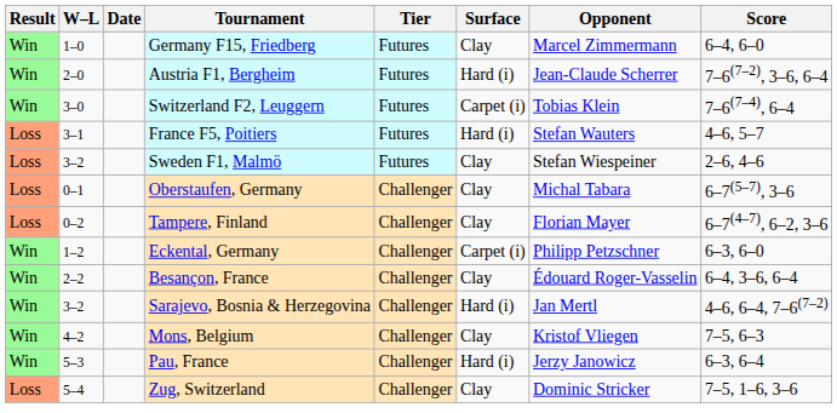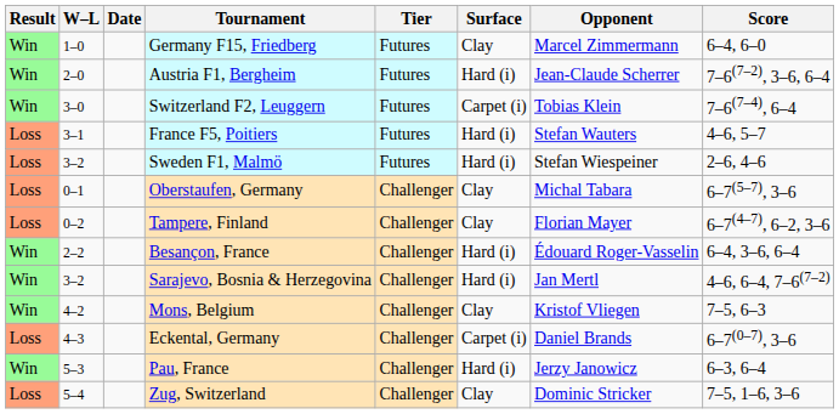 <table class="sortable wikitable nowrap">
 <tr>
 <th>Result</th>
 <th class="unsortable">W–L</th>
 <th>Date</th>
 <th>Tournament</th>
 <th>Tier</th>
 <th>Surface</th>
 <th>Opponent</th>
 <th class="unsortable">Score</th>
 </tr>
 <tr>
 <td bgcolor=98fb98>Win</td>
 <td><small>1–0</small></td>
 <td></td>
 <td bgcolor=cffcff>Germany F15, <a href='#'>Friedberg</a></td>
 <td bgcolor=cffcff>Futures</td>
 <td>Clay</td>
 <td> <a href='#'>Marcel Zimmermann</a></td>
 <td>6–4, 6–0</td>
 </tr>
 <tr>
 <td bgcolor=98fb98>Win</td>
 <td><small>2–0</small></td>
 <td></td>
 <td bgcolor=cffcff>Austria F1, <a href='#'>Bergheim</a></td>
 <td bgcolor=cffcff>Futures</td>
 <td>Hard (i)</td>
 <td> <a href='#'>Jean-Claude Scherrer</a></td>
 <td>7–6<sup>(7–2)</sup>, 3–6, 6–4</td>
 </tr>
 <tr>
 <td bgcolor=98fb98>Win</td>
 <td><small>3–0</small></td>
 <td></td>
 <td bgcolor=cffcff>Switzerland F2, <a href='#'>Leuggern</a></td>
 <td bgcolor=cffcff>Futures</td>
 <td>Carpet (i)</td>
 <td> <a href='#'>Tobias Klein</a></td>
 <td>7–6<sup>(7–4)</sup>, 6–4</td>
 </tr>
 <tr>
 <td bgcolor=ffa07a>Loss</td>
 <td><small>3–1</small></td>
 <td></td>
 <td bgcolor=cffcff>France F5, <a href='#'>Poitiers</a></td>
 <td bgcolor=cffcff>Futures</td>
 <td>Hard (i)</td>
 <td> <a href='#'>Stefan Wauters</a></td>
 <td>4–6, 5–7</td>
 </tr>
 <tr>
 <td bgcolor=ffa07a>Loss</td>
 <td><small>3–2</small></td>
 <td></td>
 <td bgcolor=cffcff>Sweden F1, <a href='#'>Malmö</a></td>
 <td bgcolor=cffcff>Futures</td>
-<td>Clay</td>
+<td>Hard (i)</td>
 <td> Stefan Wiespeiner</td>
 <td>2–6, 4–6</td>
 </tr>
 <tr>
 <td bgcolor=ffa07a>Loss</td>
 <td><small>0–1</small></td>
 <td></td>
 <td bgcolor=moccasin><a href='#'>Oberstaufen</a>, Germany</td>
 <td bgcolor=moccasin>Challenger</td>
 <td>Clay</td>
 <td> <a href='#'>Michal Tabara</a></td>
 <td>6–7<sup>(5–7)</sup>, 3–6</td>
 </tr>
 <tr>
 <td bgcolor=ffa07a>Loss</td>
 <td><small>0–2</small></td>
 <td></td>
 <td bgcolor=moccasin><a href='#'>Tampere</a>, Finland</td>
 <td bgcolor=moccasin>Challenger</td>
 <td>Clay</td>
 <td> <a href='#'>Florian Mayer</a></td>
 <td>6–7<sup>(4–7)</sup>, 6–2, 3–6</td>
 </tr>
 <tr>
 <td bgcolor=98fb98>Win</td>
-<td><small>1–2</small></td>
-<td></td>
-<td bgcolor=moccasin><a href='#'>Eckental</a>, Germany</td>
-<td bgcolor=moccasin>Challenger</td>
-<td>Carpet (i)</td>
-<td> <a href='#'>Philipp Petzschner</a></td>
-<td>6–3, 6–0</td>
-</tr>
-<tr>
-<td bgcolor=98fb98>Win</td>
 <td><small>2–2</small></td>
 <td></td>
 <td bgcolor=moccasin><a href='#'>Besançon</a>, France</td>
 <td bgcolor=moccasin>Challenger</td>
-<td>Clay</td>
+<td>Hard (i)</td>
 <td> <a href='#'>Édouard Roger-Vasselin</a></td>
 <td>6–4, 3–6, 6–4</td>
 </tr>
 <tr>
 <td bgcolor=98fb98>Win</td>
 <td><small>3–2</small></td>
 <td></td>
 <td bgcolor=moccasin><a href='#'>Sarajevo</a>, Bosnia & Herzegovina</td>
 <td bgcolor=moccasin>Challenger</td>
 <td>Hard (i)</td>
 <td> <a href='#'>Jan Mertl</a></td>
 <td>4–6, 6–4, 7–6<sup>(7–2)</sup></td>
 </tr>
 <tr>
 <td bgcolor=98fb98>Win</td>
 <td><small>4–2</small></td>
 <td></td>
 <td bgcolor=moccasin><a href='#'>Mons</a>, Belgium</td>
 <td bgcolor=moccasin>Challenger</td>
 <td>Clay</td>
 <td> <a href='#'>Kristof Vliegen</a></td>
 <td>7–5, 6–3</td>
 </tr>
 <tr>
+<td bgcolor=ffa07a>Loss</td>
+<td><small>4–3</small></td>
+<td><a href='#'></a></td>
+<td bgcolor=moccasin>Eckental, Germany</td>
+<td bgcolor=moccasin>Challenger</td>
+<td>Carpet (i)</td>
+<td> <a href='#'>Daniel Brands</a></td>
+<td>6–7<sup>(0–7)</sup>, 3–6</td>
+</tr>
+<tr>
 <td bgcolor=98fb98>Win</td>
 <td><small>5–3</small></td>
 <td><a href='#'></a></td>
 <td bgcolor=moccasin><a href='#'>Pau</a>, France</td>
 <td bgcolor=moccasin>Challenger</td>
 <td>Hard (i)</td>
 <td> <a href='#'>Jerzy Janowicz</a></td>
 <td>6–3, 6–4</td>
 </tr>
 <tr>
 <td bgcolor=ffa07a>Loss</td>
 <td><small>5–4</small></td>
 <td><a href='#'></a></td>
 <td bgcolor=moccasin><a href='#'>Zug</a>, Switzerland</td>
 <td bgcolor=moccasin>Challenger</td>
 <td>Clay</td>
 <td> <a href='#'>Dominic Stricker</a></td>
 <td>7–5, 1–6, 3–6</td>
 </tr>
 </table>
